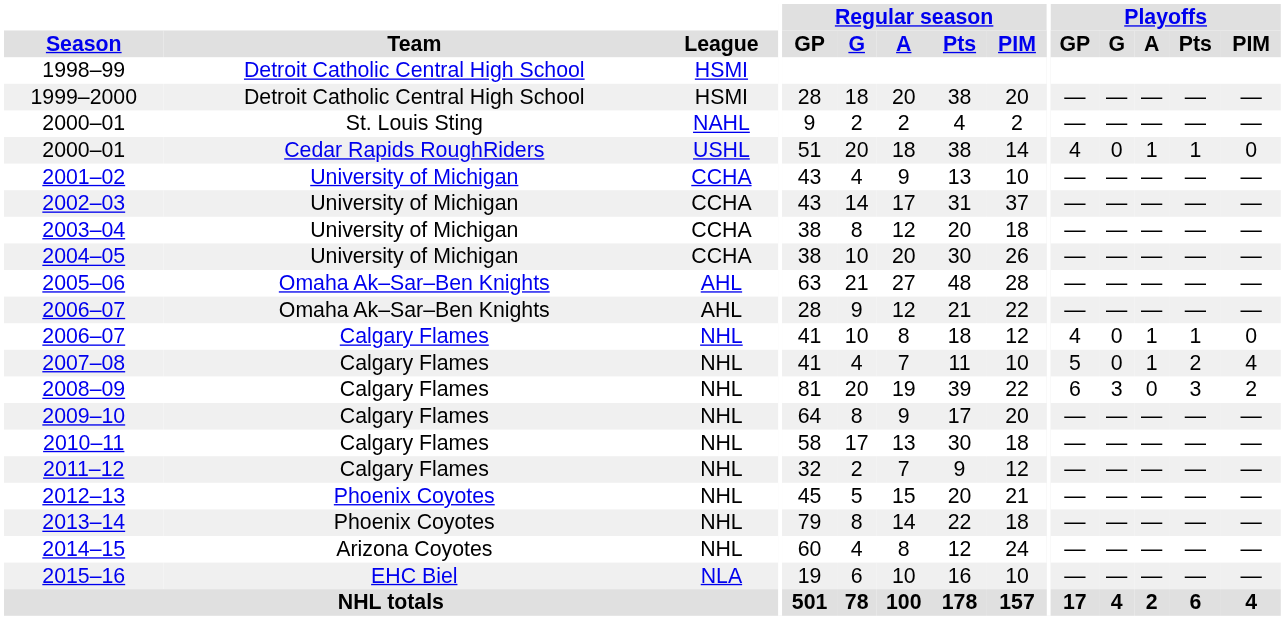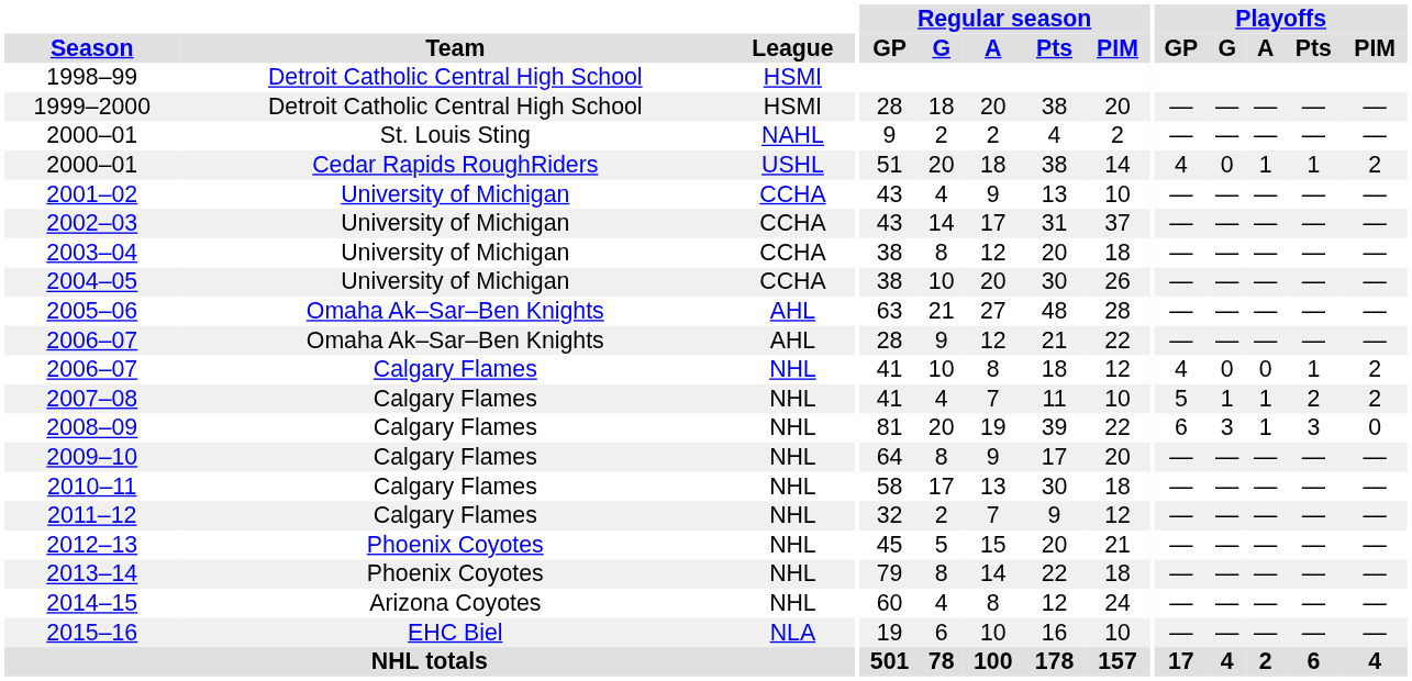 <table border="0" cellpadding="1" cellspacing="0" style="text-align:center; width:60em">
 <tr bgcolor="#e0e0e0">
 <th colspan="3"  bgcolor="#ffffff"></th>
 <th rowspan="99" bgcolor="#ffffff"></th>
 <th colspan="5"><a href='#'>Regular season</a></th>
 <th rowspan="99" bgcolor="#ffffff"></th>
 <th colspan="5"><a href='#'>Playoffs</a></th>
 </tr>
 <tr bgcolor="#e0e0e0">
 <th><a href='#'>Season</a></th>
 <th>Team</th>
 <th>League</th>
 <th>GP</th>
 <th><a href='#'>G</a></th>
 <th><a href='#'>A</a></th>
 <th><a href='#'>Pts</a></th>
 <th><a href='#'>PIM</a></th>
 <th>GP</th>
 <th>G</th>
 <th>A</th>
 <th>Pts</th>
 <th>PIM</th>
 </tr>
 <tr>
 <td>1998–99</td>
 <td><a href='#'>Detroit Catholic Central High School</a></td>
 <td><a href='#'>HSMI</a></td>
 <td></td>
 <td></td>
 <td></td>
 <td></td>
 <td></td>
 <td></td>
 <td></td>
 <td></td>
 <td></td>
 <td></td>
 </tr>
 <tr bgcolor="#f0f0f0">
 <td>1999–2000</td>
 <td>Detroit Catholic Central High School</td>
 <td>HSMI</td>
 <td>28</td>
 <td>18</td>
 <td>20</td>
 <td>38</td>
 <td>20</td>
 <td>—</td>
 <td>—</td>
 <td>—</td>
 <td>—</td>
 <td>—</td>
 </tr>
 <tr>
 <td>2000–01</td>
 <td>St. Louis Sting</td>
 <td><a href='#'>NAHL</a></td>
 <td>9</td>
 <td>2</td>
 <td>2</td>
 <td>4</td>
 <td>2</td>
 <td>—</td>
 <td>—</td>
 <td>—</td>
 <td>—</td>
 <td>—</td>
 </tr>
 <tr bgcolor="#f0f0f0">
 <td>2000–01</td>
 <td><a href='#'>Cedar Rapids RoughRiders</a></td>
 <td><a href='#'>USHL</a></td>
 <td>51</td>
 <td>20</td>
 <td>18</td>
 <td>38</td>
 <td>14</td>
 <td>4</td>
 <td>0</td>
 <td>1</td>
 <td>1</td>
-<td>0</td>
+<td>2</td>
 </tr>
 <tr>
 <td><a href='#'>2001–02</a></td>
 <td><a href='#'>University of Michigan</a></td>
 <td><a href='#'>CCHA</a></td>
 <td>43</td>
 <td>4</td>
 <td>9</td>
 <td>13</td>
 <td>10</td>
 <td>—</td>
 <td>—</td>
 <td>—</td>
 <td>—</td>
 <td>—</td>
 </tr>
 <tr bgcolor="#f0f0f0">
 <td><a href='#'>2002–03</a></td>
 <td>University of Michigan</td>
 <td>CCHA</td>
 <td>43</td>
 <td>14</td>
 <td>17</td>
 <td>31</td>
 <td>37</td>
 <td>—</td>
 <td>—</td>
 <td>—</td>
 <td>—</td>
 <td>—</td>
 </tr>
 <tr>
 <td><a href='#'>2003–04</a></td>
 <td>University of Michigan</td>
 <td>CCHA</td>
 <td>38</td>
 <td>8</td>
 <td>12</td>
 <td>20</td>
 <td>18</td>
 <td>—</td>
 <td>—</td>
 <td>—</td>
 <td>—</td>
 <td>—</td>
 </tr>
 <tr bgcolor="#f0f0f0">
 <td><a href='#'>2004–05</a></td>
 <td>University of Michigan</td>
 <td>CCHA</td>
 <td>38</td>
 <td>10</td>
 <td>20</td>
 <td>30</td>
 <td>26</td>
 <td>—</td>
 <td>—</td>
 <td>—</td>
 <td>—</td>
 <td>—</td>
 </tr>
 <tr>
 <td><a href='#'>2005–06</a></td>
 <td><a href='#'>Omaha Ak–Sar–Ben Knights</a></td>
 <td><a href='#'>AHL</a></td>
 <td>63</td>
 <td>21</td>
 <td>27</td>
 <td>48</td>
 <td>28</td>
 <td>—</td>
 <td>—</td>
 <td>—</td>
 <td>—</td>
 <td>—</td>
 </tr>
 <tr bgcolor="#f0f0f0">
 <td><a href='#'>2006–07</a></td>
 <td>Omaha Ak–Sar–Ben Knights</td>
 <td>AHL</td>
 <td>28</td>
 <td>9</td>
 <td>12</td>
 <td>21</td>
 <td>22</td>
 <td>—</td>
 <td>—</td>
 <td>—</td>
 <td>—</td>
 <td>—</td>
 </tr>
 <tr>
 <td><a href='#'>2006–07</a></td>
 <td><a href='#'>Calgary Flames</a></td>
 <td><a href='#'>NHL</a></td>
 <td>41</td>
 <td>10</td>
 <td>8</td>
 <td>18</td>
 <td>12</td>
 <td>4</td>
 <td>0</td>
+<td>0</td>
 <td>1</td>
-<td>1</td>
-<td>0</td>
+<td>2</td>
 </tr>
 <tr bgcolor="#f0f0f0">
 <td><a href='#'>2007–08</a></td>
 <td>Calgary Flames</td>
 <td>NHL</td>
 <td>41</td>
 <td>4</td>
 <td>7</td>
 <td>11</td>
 <td>10</td>
 <td>5</td>
-<td>0</td>
+<td>1</td>
 <td>1</td>
 <td>2</td>
-<td>4</td>
+<td>2</td>
 </tr>
 <tr>
 <td><a href='#'>2008–09</a></td>
 <td>Calgary Flames</td>
 <td>NHL</td>
 <td>81</td>
 <td>20</td>
 <td>19</td>
 <td>39</td>
 <td>22</td>
 <td>6</td>
 <td>3</td>
+<td>1</td>
+<td>3</td>
 <td>0</td>
-<td>3</td>
-<td>2</td>
 </tr>
 <tr bgcolor="#f0f0f0">
 <td><a href='#'>2009–10</a></td>
 <td>Calgary Flames</td>
 <td>NHL</td>
 <td>64</td>
 <td>8</td>
 <td>9</td>
 <td>17</td>
 <td>20</td>
 <td>—</td>
 <td>—</td>
 <td>—</td>
 <td>—</td>
 <td>—</td>
 </tr>
 <tr>
 <td><a href='#'>2010–11</a></td>
 <td>Calgary Flames</td>
 <td>NHL</td>
 <td>58</td>
 <td>17</td>
 <td>13</td>
 <td>30</td>
 <td>18</td>
 <td>—</td>
 <td>—</td>
 <td>—</td>
 <td>—</td>
 <td>—</td>
 </tr>
 <tr bgcolor="#f0f0f0">
 <td><a href='#'>2011–12</a></td>
 <td>Calgary Flames</td>
 <td>NHL</td>
 <td>32</td>
 <td>2</td>
 <td>7</td>
 <td>9</td>
 <td>12</td>
 <td>—</td>
 <td>—</td>
 <td>—</td>
 <td>—</td>
 <td>—</td>
 </tr>
 <tr>
 <td><a href='#'>2012–13</a></td>
 <td><a href='#'>Phoenix Coyotes</a></td>
 <td>NHL</td>
 <td>45</td>
 <td>5</td>
 <td>15</td>
 <td>20</td>
 <td>21</td>
 <td>—</td>
 <td>—</td>
 <td>—</td>
 <td>—</td>
 <td>—</td>
 </tr>
 <tr bgcolor="#f0f0f0">
 <td><a href='#'>2013–14</a></td>
 <td>Phoenix Coyotes</td>
 <td>NHL</td>
 <td>79</td>
 <td>8</td>
 <td>14</td>
 <td>22</td>
 <td>18</td>
 <td>—</td>
 <td>—</td>
 <td>—</td>
 <td>—</td>
 <td>—</td>
 </tr>
 <tr>
 <td><a href='#'>2014–15</a></td>
 <td>Arizona Coyotes</td>
 <td>NHL</td>
 <td>60</td>
 <td>4</td>
 <td>8</td>
 <td>12</td>
 <td>24</td>
 <td>—</td>
 <td>—</td>
 <td>—</td>
 <td>—</td>
 <td>—</td>
 </tr>
 <tr bgcolor="#f0f0f0">
 <td><a href='#'>2015–16</a></td>
 <td><a href='#'>EHC Biel</a></td>
 <td><a href='#'>NLA</a></td>
 <td>19</td>
 <td>6</td>
 <td>10</td>
 <td>16</td>
 <td>10</td>
 <td>—</td>
 <td>—</td>
 <td>—</td>
 <td>—</td>
 <td>—</td>
 </tr>
 <tr bgcolor="#e0e0e0">
 <th colspan="3">NHL totals</th>
 <th>501</th>
 <th>78</th>
 <th>100</th>
 <th>178</th>
 <th>157</th>
 <th>17</th>
 <th>4</th>
 <th>2</th>
 <th>6</th>
 <th>4</th>
 </tr>
 </table>
